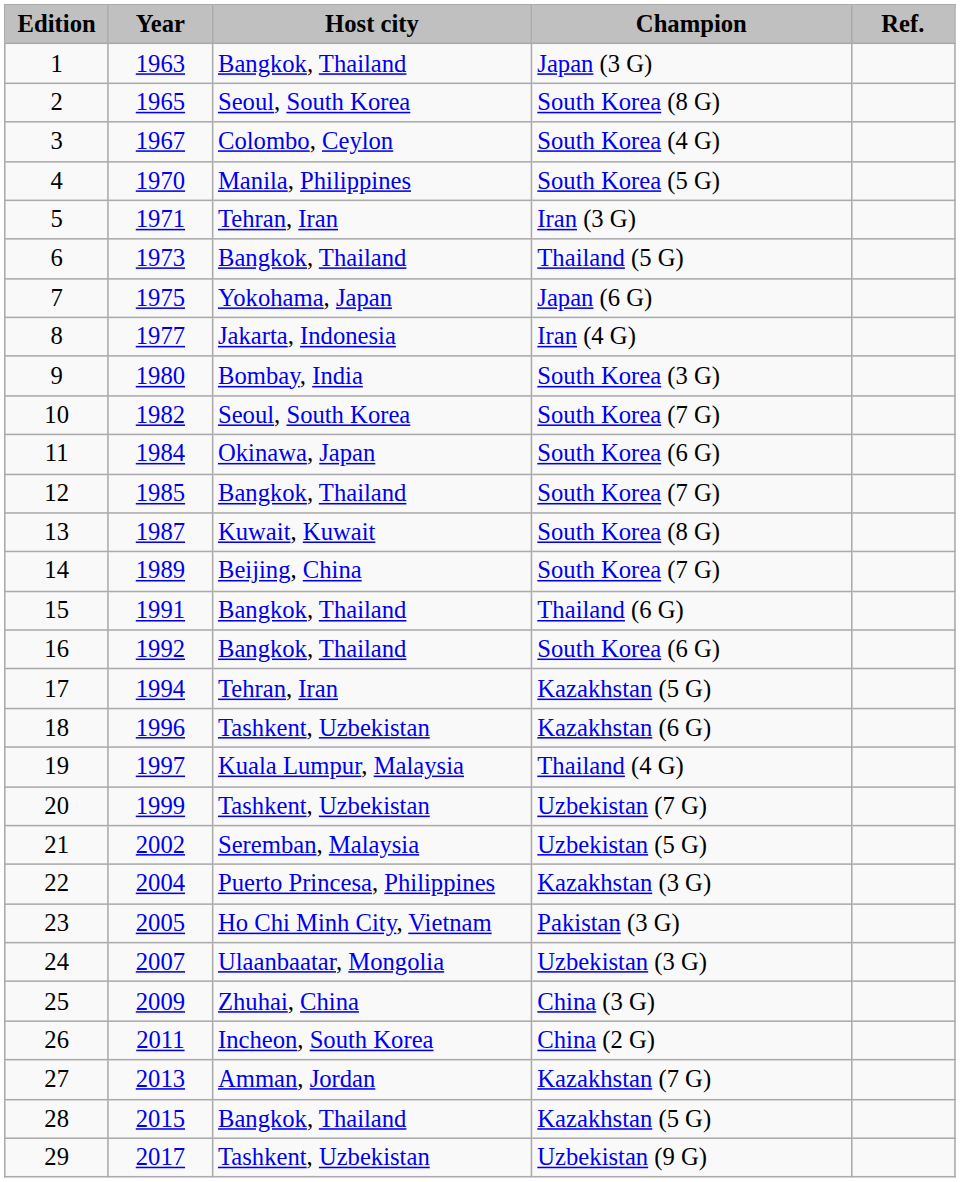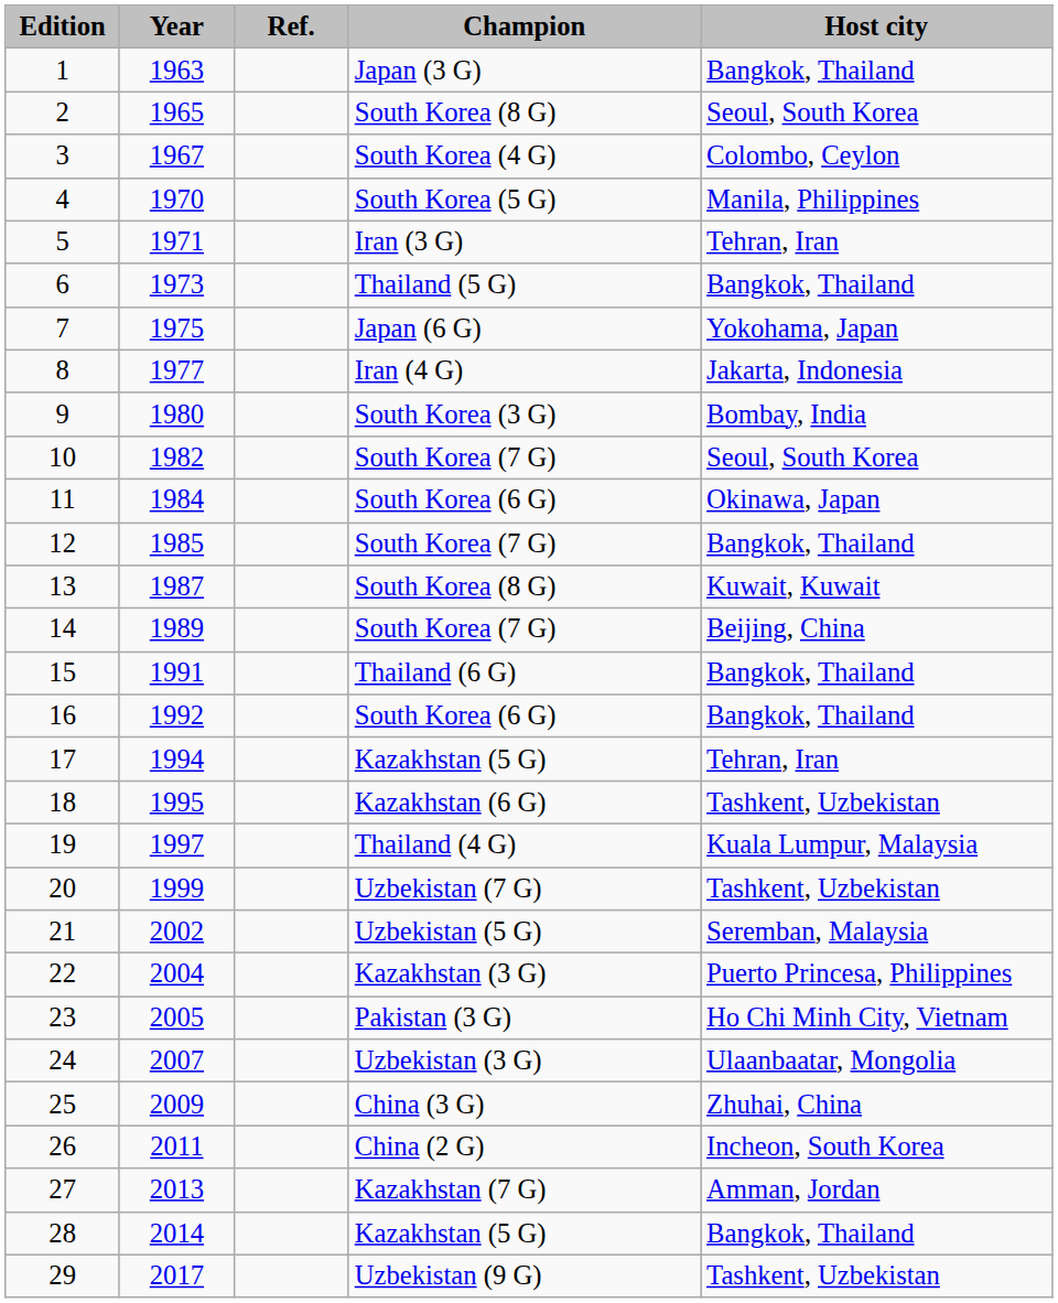 <table class="wikitable sortable">
 <tr>
 <th rowspan="1" style="width: 60px; background-color:#C0C0C0">Edition</th>
 <th rowspan="1" style="width: 60px; background-color:#C0C0C0">Year</th>
+<th rowspan="1" style="width: 60px; background-color:#C0C0C0">Ref.</th>
+<th rowspan="1" style="width: 200px; background-color:#C0C0C0">Champion</th>
 <th colspan="1" style="width: 200px; background-color:#C0C0C0">Host city</th>
-<th rowspan="1" style="width: 200px; background-color:#C0C0C0">Champion</th>
-<th rowspan="1" style="width: 60px; background-color:#C0C0C0">Ref.</th>
 </tr>
 <tr>
 <td style="text-align:center">1</td>
 <td style="text-align:center"><a href='#'>1963</a></td>
+<td></td>
+<td> <a href='#'>Japan</a> (3 G)</td>
 <td> <a href='#'>Bangkok</a>, <a href='#'>Thailand</a></td>
-<td> <a href='#'>Japan</a> (3 G)</td>
-<td></td>
 </tr>
 <tr>
 <td style="text-align:center">2</td>
 <td style="text-align:center"><a href='#'>1965</a></td>
+<td></td>
+<td> <a href='#'>South Korea</a> (8 G)</td>
 <td> <a href='#'>Seoul</a>, <a href='#'>South Korea</a></td>
-<td> <a href='#'>South Korea</a> (8 G)</td>
-<td></td>
 </tr>
 <tr>
 <td style="text-align:center">3</td>
 <td style="text-align:center"><a href='#'>1967</a></td>
+<td></td>
+<td> <a href='#'>South Korea</a> (4 G)</td>
 <td> <a href='#'>Colombo</a>, <a href='#'>Ceylon</a></td>
-<td> <a href='#'>South Korea</a> (4 G)</td>
-<td></td>
 </tr>
 <tr>
 <td style="text-align:center">4</td>
 <td style="text-align:center"><a href='#'>1970</a></td>
+<td></td>
+<td> <a href='#'>South Korea</a> (5 G)</td>
 <td> <a href='#'>Manila</a>, <a href='#'>Philippines</a></td>
-<td> <a href='#'>South Korea</a> (5 G)</td>
-<td></td>
 </tr>
 <tr>
 <td style="text-align:center">5</td>
 <td style="text-align:center"><a href='#'>1971</a></td>
+<td></td>
+<td> <a href='#'>Iran</a> (3 G)</td>
 <td> <a href='#'>Tehran</a>, <a href='#'>Iran</a></td>
-<td> <a href='#'>Iran</a> (3 G)</td>
-<td></td>
 </tr>
 <tr>
 <td style="text-align:center">6</td>
 <td style="text-align:center"><a href='#'>1973</a></td>
+<td></td>
+<td> <a href='#'>Thailand</a> (5 G)</td>
 <td> <a href='#'>Bangkok</a>, <a href='#'>Thailand</a></td>
-<td> <a href='#'>Thailand</a> (5 G)</td>
-<td></td>
 </tr>
 <tr>
 <td style="text-align:center">7</td>
 <td style="text-align:center"><a href='#'>1975</a></td>
+<td></td>
+<td> <a href='#'>Japan</a> (6 G)</td>
 <td> <a href='#'>Yokohama</a>, <a href='#'>Japan</a></td>
-<td> <a href='#'>Japan</a> (6 G)</td>
-<td></td>
 </tr>
 <tr>
 <td style="text-align:center">8</td>
 <td style="text-align:center"><a href='#'>1977</a></td>
+<td></td>
+<td> <a href='#'>Iran</a> (4 G)</td>
 <td> <a href='#'>Jakarta</a>, <a href='#'>Indonesia</a></td>
-<td> <a href='#'>Iran</a> (4 G)</td>
-<td></td>
 </tr>
 <tr>
 <td style="text-align:center">9</td>
 <td style="text-align:center"><a href='#'>1980</a></td>
+<td></td>
+<td> <a href='#'>South Korea</a> (3 G)</td>
 <td> <a href='#'>Bombay</a>, <a href='#'>India</a></td>
-<td> <a href='#'>South Korea</a> (3 G)</td>
-<td></td>
 </tr>
 <tr>
 <td style="text-align:center">10</td>
 <td style="text-align:center"><a href='#'>1982</a></td>
+<td></td>
+<td> <a href='#'>South Korea</a> (7 G)</td>
 <td> <a href='#'>Seoul</a>, <a href='#'>South Korea</a></td>
-<td> <a href='#'>South Korea</a> (7 G)</td>
-<td></td>
 </tr>
 <tr>
 <td style="text-align:center">11</td>
 <td style="text-align:center"><a href='#'>1984</a></td>
+<td></td>
+<td> <a href='#'>South Korea</a> (6 G)</td>
 <td> <a href='#'>Okinawa</a>, <a href='#'>Japan</a></td>
-<td> <a href='#'>South Korea</a> (6 G)</td>
-<td></td>
 </tr>
 <tr>
 <td style="text-align:center">12</td>
 <td style="text-align:center"><a href='#'>1985</a></td>
+<td></td>
+<td> <a href='#'>South Korea</a> (7 G)</td>
 <td> <a href='#'>Bangkok</a>, <a href='#'>Thailand</a></td>
-<td> <a href='#'>South Korea</a> (7 G)</td>
-<td></td>
 </tr>
 <tr>
 <td style="text-align:center">13</td>
 <td style="text-align:center"><a href='#'>1987</a></td>
+<td></td>
+<td> <a href='#'>South Korea</a> (8 G)</td>
 <td> <a href='#'>Kuwait</a>, <a href='#'>Kuwait</a></td>
-<td> <a href='#'>South Korea</a> (8 G)</td>
-<td></td>
 </tr>
 <tr>
 <td style="text-align:center">14</td>
 <td style="text-align:center"><a href='#'>1989</a></td>
+<td></td>
+<td> <a href='#'>South Korea</a> (7 G)</td>
 <td> <a href='#'>Beijing</a>, <a href='#'>China</a></td>
-<td> <a href='#'>South Korea</a> (7 G)</td>
-<td></td>
 </tr>
 <tr>
 <td style="text-align:center">15</td>
 <td style="text-align:center"><a href='#'>1991</a></td>
+<td></td>
+<td> <a href='#'>Thailand</a> (6 G)</td>
 <td> <a href='#'>Bangkok</a>, <a href='#'>Thailand</a></td>
-<td> <a href='#'>Thailand</a> (6 G)</td>
-<td></td>
 </tr>
 <tr>
 <td style="text-align:center">16</td>
 <td style="text-align:center"><a href='#'>1992</a></td>
+<td></td>
+<td> <a href='#'>South Korea</a> (6 G)</td>
 <td> <a href='#'>Bangkok</a>, <a href='#'>Thailand</a></td>
-<td> <a href='#'>South Korea</a> (6 G)</td>
-<td></td>
 </tr>
 <tr>
 <td style="text-align:center">17</td>
 <td style="text-align:center"><a href='#'>1994</a></td>
+<td></td>
+<td> <a href='#'>Kazakhstan</a> (5 G)</td>
 <td> <a href='#'>Tehran</a>, <a href='#'>Iran</a></td>
-<td> <a href='#'>Kazakhstan</a> (5 G)</td>
-<td></td>
 </tr>
 <tr>
 <td style="text-align:center">18</td>
-<td style="text-align:center"><a href='#'>1996</a></td>
+<td style="text-align:center"><a href='#'>1995</a></td>
+<td></td>
+<td> <a href='#'>Kazakhstan</a> (6 G)</td>
 <td> <a href='#'>Tashkent</a>, <a href='#'>Uzbekistan</a></td>
-<td> <a href='#'>Kazakhstan</a> (6 G)</td>
-<td></td>
 </tr>
 <tr>
 <td style="text-align:center">19</td>
 <td style="text-align:center"><a href='#'>1997</a></td>
+<td></td>
+<td> <a href='#'>Thailand</a> (4 G)</td>
 <td> <a href='#'>Kuala Lumpur</a>, <a href='#'>Malaysia</a></td>
-<td> <a href='#'>Thailand</a> (4 G)</td>
-<td></td>
 </tr>
 <tr>
 <td style="text-align:center">20</td>
 <td style="text-align:center"><a href='#'>1999</a></td>
+<td></td>
+<td> <a href='#'>Uzbekistan</a> (7 G)</td>
 <td> <a href='#'>Tashkent</a>, <a href='#'>Uzbekistan</a></td>
-<td> <a href='#'>Uzbekistan</a> (7 G)</td>
-<td></td>
 </tr>
 <tr>
 <td style="text-align:center">21</td>
 <td style="text-align:center"><a href='#'>2002</a></td>
+<td></td>
+<td> <a href='#'>Uzbekistan</a> (5 G)</td>
 <td> <a href='#'>Seremban</a>, <a href='#'>Malaysia</a></td>
-<td> <a href='#'>Uzbekistan</a> (5 G)</td>
-<td></td>
 </tr>
 <tr>
 <td style="text-align:center">22</td>
 <td style="text-align:center"><a href='#'>2004</a></td>
+<td></td>
+<td> <a href='#'>Kazakhstan</a> (3 G)</td>
 <td> <a href='#'>Puerto Princesa</a>, <a href='#'>Philippines</a></td>
-<td> <a href='#'>Kazakhstan</a> (3 G)</td>
-<td></td>
 </tr>
 <tr>
 <td style="text-align:center">23</td>
 <td style="text-align:center"><a href='#'>2005</a></td>
+<td></td>
+<td> <a href='#'>Pakistan</a> (3 G)</td>
 <td> <a href='#'>Ho Chi Minh City</a>, <a href='#'>Vietnam</a></td>
-<td> <a href='#'>Pakistan</a> (3 G)</td>
-<td></td>
 </tr>
 <tr>
 <td style="text-align:center">24</td>
 <td style="text-align:center"><a href='#'>2007</a></td>
+<td></td>
+<td> <a href='#'>Uzbekistan</a> (3 G)</td>
 <td> <a href='#'>Ulaanbaatar</a>, <a href='#'>Mongolia</a></td>
-<td> <a href='#'>Uzbekistan</a> (3 G)</td>
-<td></td>
 </tr>
 <tr>
 <td style="text-align:center">25</td>
 <td style="text-align:center"><a href='#'>2009</a></td>
+<td></td>
+<td> <a href='#'>China</a> (3 G)</td>
 <td> <a href='#'>Zhuhai</a>, <a href='#'>China</a></td>
-<td> <a href='#'>China</a> (3 G)</td>
-<td></td>
 </tr>
 <tr>
 <td style="text-align:center">26</td>
 <td style="text-align:center"><a href='#'>2011</a></td>
+<td></td>
+<td> <a href='#'>China</a> (2 G)</td>
 <td> <a href='#'>Incheon</a>, <a href='#'>South Korea</a></td>
-<td> <a href='#'>China</a> (2 G)</td>
-<td></td>
 </tr>
 <tr>
 <td style="text-align:center">27</td>
 <td style="text-align:center"><a href='#'>2013</a></td>
+<td></td>
+<td> <a href='#'>Kazakhstan</a> (7 G)</td>
 <td> <a href='#'>Amman</a>, <a href='#'>Jordan</a></td>
-<td> <a href='#'>Kazakhstan</a> (7 G)</td>
-<td></td>
 </tr>
 <tr>
 <td style="text-align:center">28</td>
-<td style="text-align:center"><a href='#'>2015</a></td>
+<td style="text-align:center"><a href='#'>2014</a></td>
+<td></td>
+<td> <a href='#'>Kazakhstan</a> (5 G)</td>
 <td> <a href='#'>Bangkok</a>, <a href='#'>Thailand</a></td>
-<td> <a href='#'>Kazakhstan</a> (5 G)</td>
-<td></td>
 </tr>
 <tr>
 <td style="text-align:center">29</td>
 <td style="text-align:center"><a href='#'>2017</a></td>
+<td></td>
+<td> <a href='#'>Uzbekistan</a> (9 G)</td>
 <td> <a href='#'>Tashkent</a>, <a href='#'>Uzbekistan</a></td>
-<td> <a href='#'>Uzbekistan</a> (9 G)</td>
-<td></td>
 </tr>
 </table>
